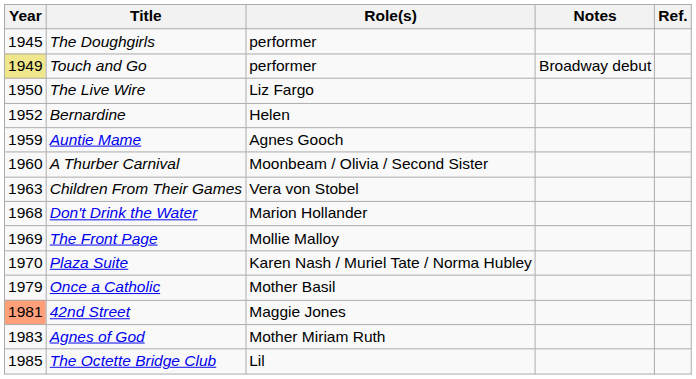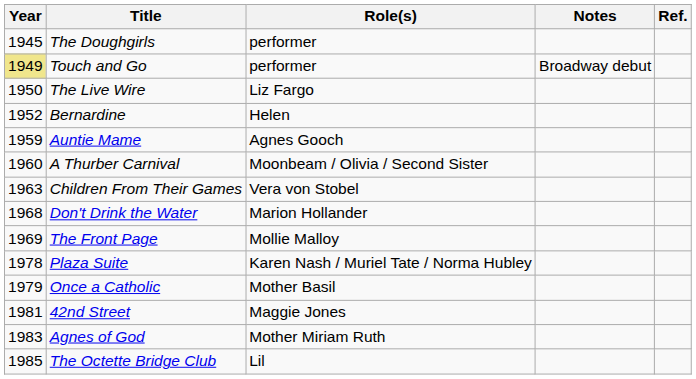 <table class="wikitable">
 <tr>
 <th>Year</th>
 <th>Title</th>
 <th>Role(s)</th>
 <th>Notes</th>
 <th>Ref.</th>
 </tr>
 <tr>
 <td>1945</td>
 <td><em>The Doughgirls</em></td>
 <td>performer</td>
 <td></td>
 <td></td>
 </tr>
 <tr>
 <td style="background: khaki;">1949</td>
 <td><em>Touch and Go</em></td>
 <td>performer</td>
 <td>Broadway debut</td>
 <td></td>
 </tr>
 <tr>
 <td>1950</td>
 <td><em>The Live Wire</em></td>
 <td>Liz Fargo</td>
 <td></td>
 <td></td>
 </tr>
 <tr>
 <td>1952</td>
 <td><em>Bernardine</em></td>
 <td>Helen</td>
 <td></td>
 <td></td>
 </tr>
 <tr>
 <td>1959</td>
 <td><em><a href='#'>Auntie Mame</a></em></td>
 <td>Agnes Gooch</td>
 <td></td>
 <td></td>
 </tr>
 <tr>
 <td>1960</td>
 <td><em>A Thurber Carnival</em></td>
 <td>Moonbeam / Olivia / Second Sister</td>
 <td></td>
 <td></td>
 </tr>
 <tr>
 <td>1963</td>
 <td><em>Children From Their Games</em></td>
 <td>Vera von Stobel</td>
 <td></td>
 <td></td>
 </tr>
 <tr>
 <td>1968</td>
 <td><a href='#'><em>Don't Drink the Water</em></a></td>
 <td>Marion Hollander</td>
 <td></td>
 <td></td>
 </tr>
 <tr>
 <td>1969</td>
 <td><em><a href='#'>The Front Page</a></em></td>
 <td>Mollie Malloy</td>
 <td></td>
 <td></td>
 </tr>
 <tr>
-<td>1970</td>
+<td>1978</td>
 <td><em><a href='#'>Plaza Suite</a></em></td>
 <td>Karen Nash / Muriel Tate / Norma Hubley</td>
 <td></td>
 <td></td>
 </tr>
 <tr>
 <td>1979</td>
 <td><em><a href='#'>Once a Catholic</a></em></td>
 <td>Mother Basil</td>
 <td></td>
 <td></td>
 </tr>
 <tr>
-<td style="background: lightsalmon;">1981</td>
+<td>1981</td>
 <td><a href='#'><em>42nd Street</em></a></td>
 <td>Maggie Jones</td>
 <td></td>
 <td></td>
 </tr>
 <tr>
 <td>1983</td>
 <td><em><a href='#'>Agnes of God</a></em></td>
 <td>Mother Miriam Ruth</td>
 <td></td>
 <td></td>
 </tr>
 <tr>
 <td>1985</td>
 <td><em><a href='#'>The Octette Bridge Club</a></em></td>
 <td>Lil</td>
 <td></td>
 <td></td>
 </tr>
 </table>
